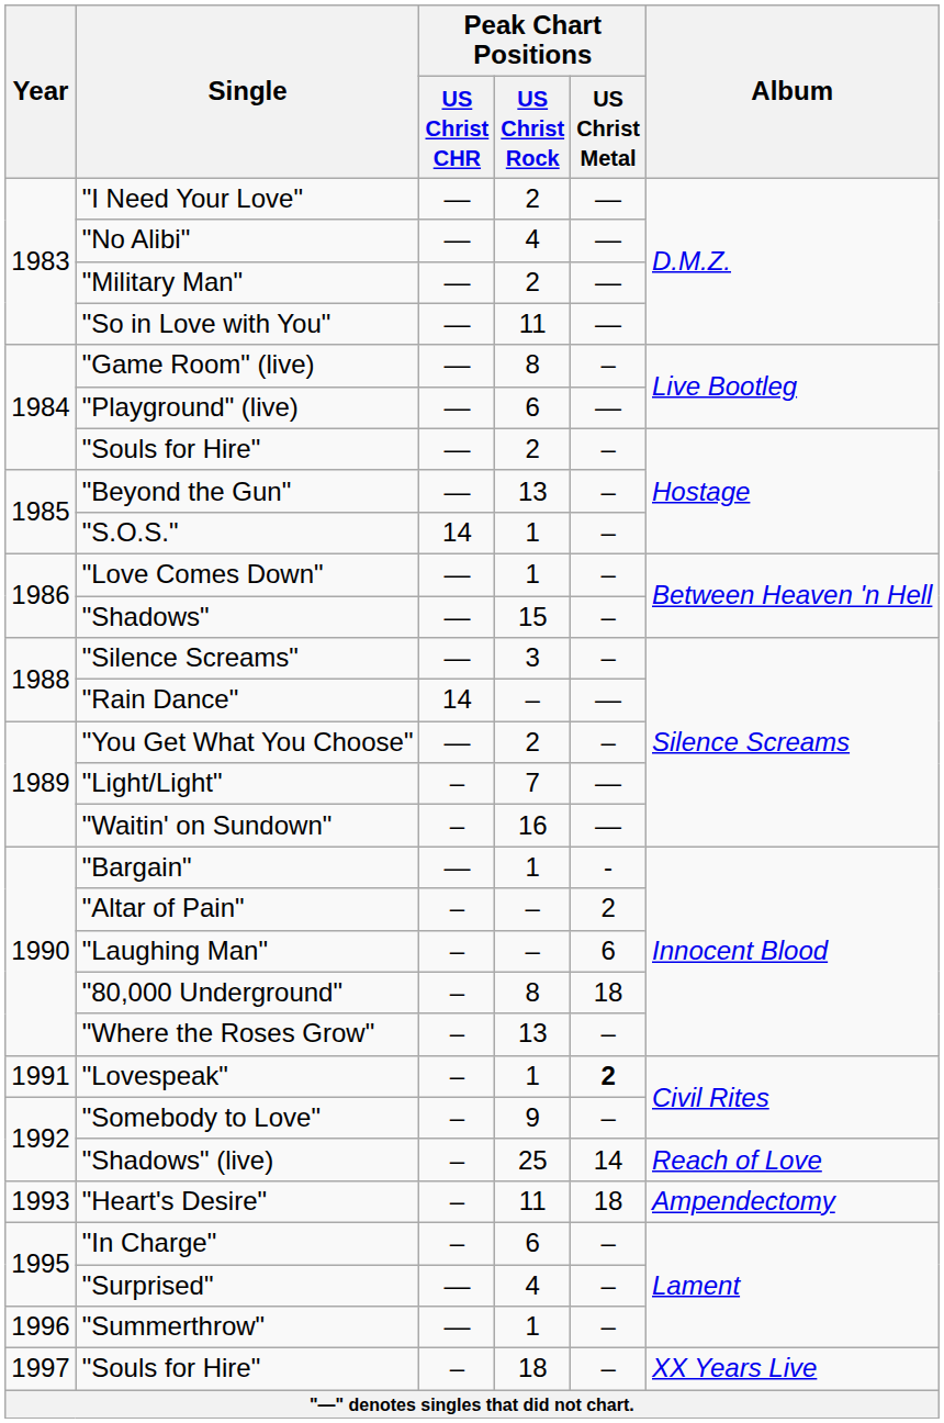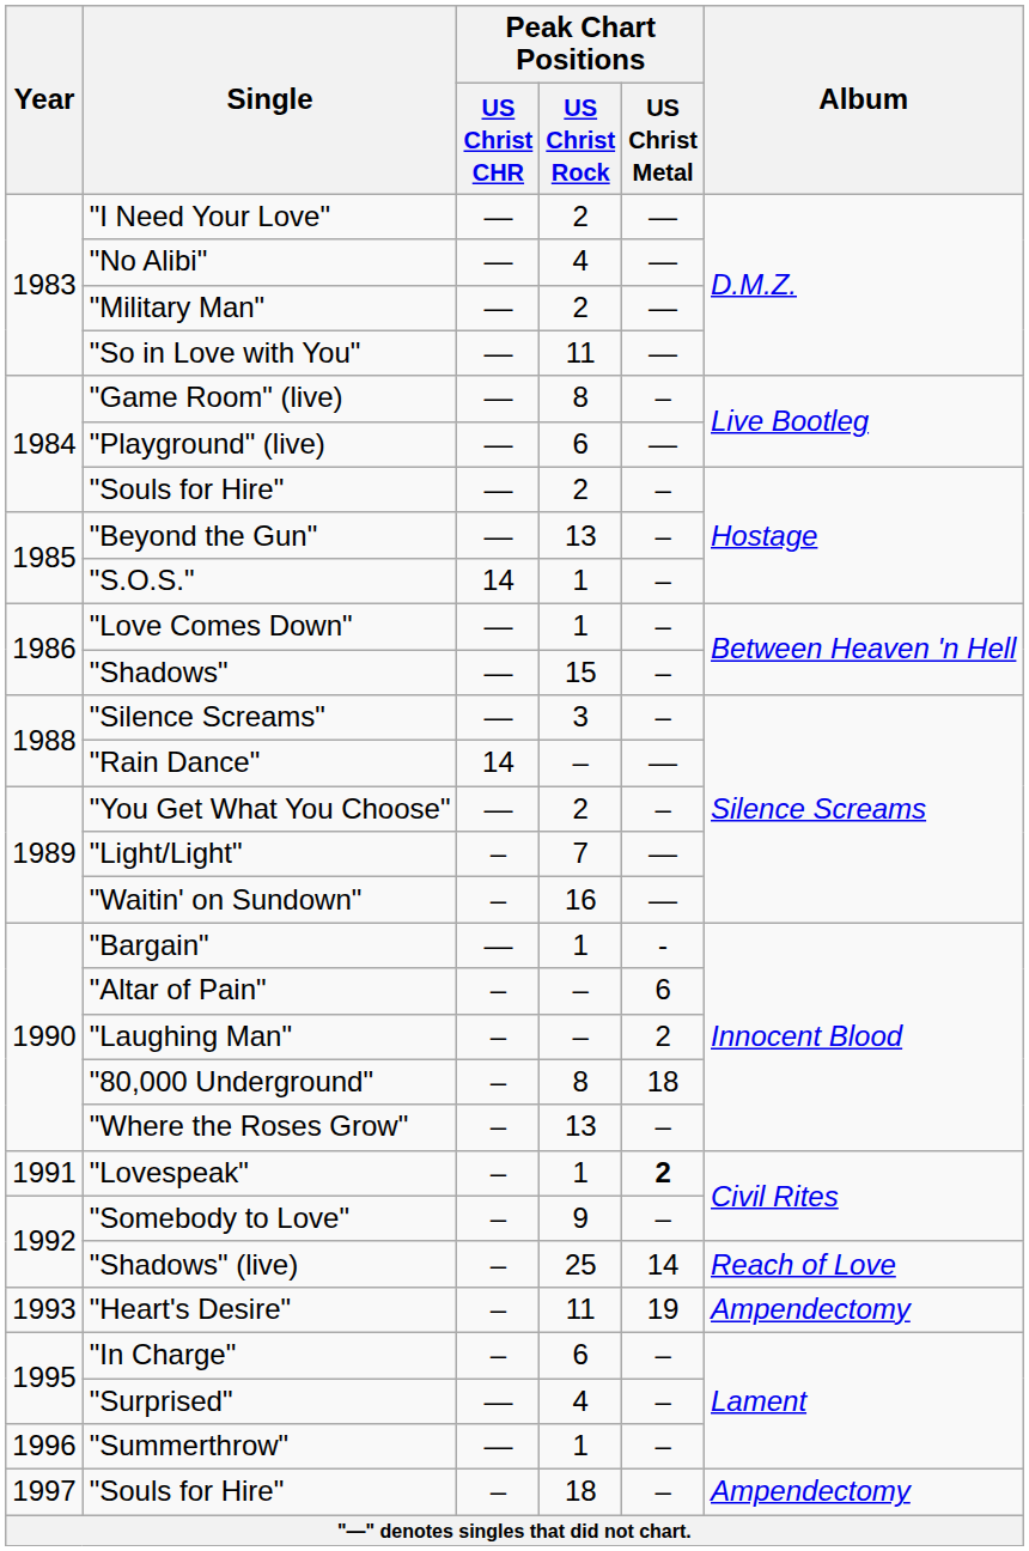 <table class="wikitable">
 <tr>
 <th rowspan="2">Year</th>
 <th rowspan="2">Single</th>
 <th colspan="3">Peak Chart Positions</th>
 <th rowspan="2">Album</th>
 </tr>
 <tr>
 <th style="width:1em"><small><a href='#'>US<br>Christ<br>CHR</a></small></th>
 <th style="width:1em"><small><a href='#'>US<br>Christ<br>Rock</a></small></th>
 <th style="width:1em"><small>US<br>Christ<br>Metal</small></th>
 </tr>
 <tr>
 <td rowspan="4">1983</td>
 <td>"I Need Your Love"</td>
 <td align="center">—</td>
 <td align="center">2</td>
 <td align="center">—</td>
 <td rowspan="4"><em><a href='#'>D.M.Z.</a></em></td>
 </tr>
 <tr>
 <td>"No Alibi"</td>
 <td align="center">—</td>
 <td align="center">4</td>
 <td align="center">—</td>
 </tr>
 <tr>
 <td>"Military Man"</td>
 <td align="center">—</td>
 <td align="center">2</td>
 <td align="center">—</td>
 </tr>
 <tr>
 <td>"So in Love with You"</td>
 <td align="center">—</td>
 <td align="center">11</td>
 <td align="center">—</td>
 </tr>
 <tr>
 <td rowspan="3">1984</td>
 <td>"Game Room" (live)</td>
 <td align="center">—</td>
 <td align="center">8</td>
 <td align="center">–</td>
 <td rowspan="2"><em><a href='#'>Live Bootleg</a></em></td>
 </tr>
 <tr>
 <td>"Playground" (live)</td>
 <td align="center">—</td>
 <td align="center">6</td>
 <td align="center">—</td>
 </tr>
 <tr>
 <td>"Souls for Hire"</td>
 <td align="center">—</td>
 <td align="center">2</td>
 <td align="center">–</td>
 <td rowspan="3"><em><a href='#'>Hostage</a></em></td>
 </tr>
 <tr>
 <td rowspan="2">1985</td>
 <td>"Beyond the Gun"</td>
 <td align="center">—</td>
 <td align="center">13</td>
 <td align="center">–</td>
 </tr>
 <tr>
 <td>"S.O.S."</td>
 <td align="center">14</td>
 <td align="center">1</td>
 <td align="center">–</td>
 </tr>
 <tr>
 <td rowspan="2">1986</td>
 <td>"Love Comes Down"</td>
 <td align="center">—</td>
 <td align="center">1</td>
 <td align="center">–</td>
 <td rowspan="2"><em><a href='#'>Between Heaven 'n Hell</a></em></td>
 </tr>
 <tr>
 <td>"Shadows"</td>
 <td align="center">—</td>
 <td align="center">15</td>
 <td align="center">–</td>
 </tr>
 <tr>
 <td rowspan="2">1988</td>
 <td>"Silence Screams"</td>
 <td align="center">—</td>
 <td align="center">3</td>
 <td align="center">–</td>
 <td rowspan="5"><em><a href='#'>Silence Screams</a></em></td>
 </tr>
 <tr>
 <td>"Rain Dance"</td>
 <td align="center">14</td>
 <td align="center">–</td>
 <td align="center">—</td>
 </tr>
 <tr>
 <td rowspan="3">1989</td>
 <td>"You Get What You Choose"</td>
 <td align="center">—</td>
 <td align="center">2</td>
 <td align="center">–</td>
 </tr>
 <tr>
 <td>"Light/Light"</td>
 <td align="center">–</td>
 <td align="center">7</td>
 <td align="center">—</td>
 </tr>
 <tr>
 <td>"Waitin' on Sundown"</td>
 <td align="center">–</td>
 <td align="center">16</td>
 <td align="center">—</td>
 </tr>
 <tr>
 <td rowspan="5">1990</td>
 <td>"Bargain"</td>
 <td align="center">—</td>
 <td align="center">1</td>
 <td align="center">-</td>
 <td rowspan="5"><em><a href='#'>Innocent Blood</a></em></td>
 </tr>
 <tr>
 <td>"Altar of Pain"</td>
 <td align="center">–</td>
 <td align="center">–</td>
-<td align="center">2</td>
+<td align="center">6</td>
 </tr>
 <tr>
 <td>"Laughing Man"</td>
 <td align="center">–</td>
 <td align="center">–</td>
-<td align="center">6</td>
+<td align="center">2</td>
 </tr>
 <tr>
 <td>"80,000 Underground"</td>
 <td align="center">–</td>
 <td align="center">8</td>
 <td align="center">18</td>
 </tr>
 <tr>
 <td>"Where the Roses Grow"</td>
 <td align="center">–</td>
 <td align="center">13</td>
 <td align="center">–</td>
 </tr>
 <tr>
 <td rowspan="1">1991</td>
 <td>"Lovespeak"</td>
 <td align="center">–</td>
 <td align="center">1</td>
 <td align="center"><strong>2</strong></td>
 <td rowspan="2"><em><a href='#'>Civil Rites</a></em></td>
 </tr>
 <tr>
 <td rowspan="2">1992</td>
 <td>"Somebody to Love"</td>
 <td align="center">–</td>
 <td align="center">9</td>
 <td align="center">–</td>
 </tr>
 <tr>
 <td>"Shadows" (live)</td>
 <td align="center">–</td>
 <td align="center">25</td>
 <td align="center">14</td>
 <td rowspan="1"><em><a href='#'>Reach of Love</a></em></td>
 </tr>
 <tr>
 <td rowspan="1">1993</td>
 <td>"Heart's Desire"</td>
 <td align="center">–</td>
 <td align="center">11</td>
-<td align="center">18</td>
+<td align="center">19</td>
 <td rowspan="1"><em><a href='#'>Ampendectomy</a></em></td>
 </tr>
 <tr>
 <td rowspan="2">1995</td>
 <td>"In Charge"</td>
 <td align="center">–</td>
 <td align="center">6</td>
 <td align="center">–</td>
 <td rowspan="3"><em><a href='#'>Lament</a></em></td>
 </tr>
 <tr>
 <td>"Surprised"</td>
 <td align="center">—</td>
 <td align="center">4</td>
 <td align="center">–</td>
 </tr>
 <tr>
 <td rowspan="1">1996</td>
 <td>"Summerthrow"</td>
 <td align="center">—</td>
 <td align="center">1</td>
 <td align="center">–</td>
 </tr>
 <tr>
 <td rowspan="1">1997</td>
 <td>"Souls for Hire"</td>
 <td align="center">–</td>
 <td align="center">18</td>
 <td align="center">–</td>
-<td rowspan="1"><em><a href='#'>XX Years Live</a></em></td>
+<td rowspan="1"><em><a href='#'>Ampendectomy</a></em></td>
 </tr>
 <tr>
 <th colspan="10" style="font-size: 8pt">"—" denotes singles that did not chart.</th>
 </tr>
 </table>
